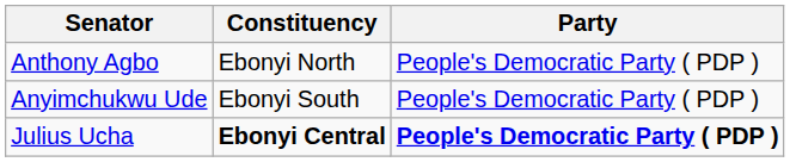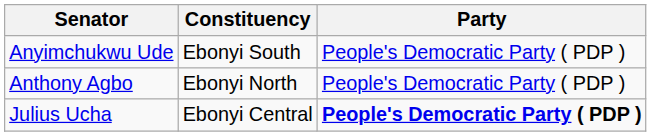 <table class="wikitable" border="1">
 <tr>
 <th>Senator</th>
 <th>Constituency</th>
 <th>Party</th>
 </tr>
 <tr>
+<td><a href='#'>Anyimchukwu Ude</a></td>
+<td>Ebonyi South</td>
+<td><a href='#'>People's Democratic Party</a> ( PDP )</td>
+</tr>
+<tr>
 <td><a href='#'>Anthony Agbo</a></td>
 <td>Ebonyi North</td>
 <td><a href='#'>People's Democratic Party</a> ( PDP )</td>
 </tr>
 <tr>
-<td><a href='#'>Anyimchukwu Ude</a></td>
-<td>Ebonyi South</td>
-<td><a href='#'>People's Democratic Party</a> ( PDP )</td>
-</tr>
-<tr>
 <td><a href='#'>Julius Ucha</a></td>
-<td><strong>Ebonyi Central</strong></td>
+<td>Ebonyi Central</td>
 <td><strong><a href='#'>People's Democratic Party</a> ( PDP )</strong></td>
 </tr>
 </table>
